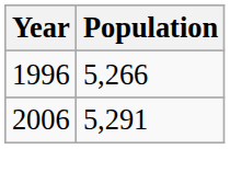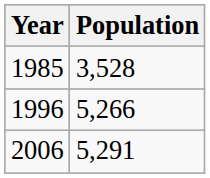 <table class="wikitable">
 <tr>
 <th>Year</th>
 <th>Population</th>
+</tr>
+<tr>
+<td>1985</td>
+<td>3,528</td>
 </tr>
 <tr>
 <td>1996</td>
 <td>5,266</td>
 </tr>
 <tr>
 <td>2006</td>
 <td>5,291</td>
 </tr>
 </table>
